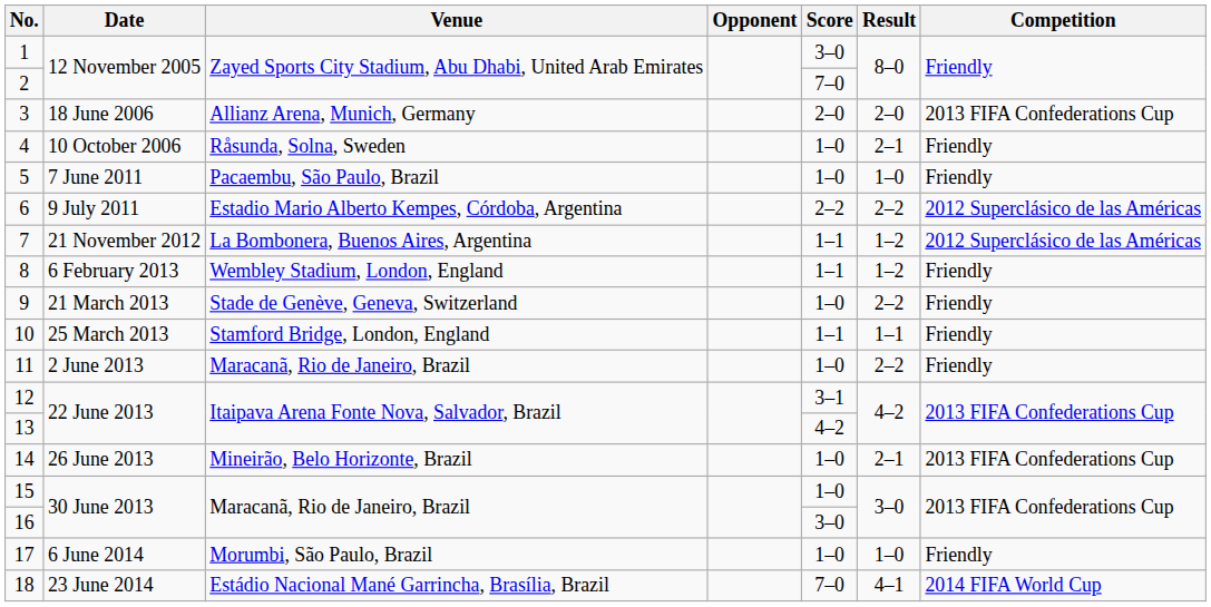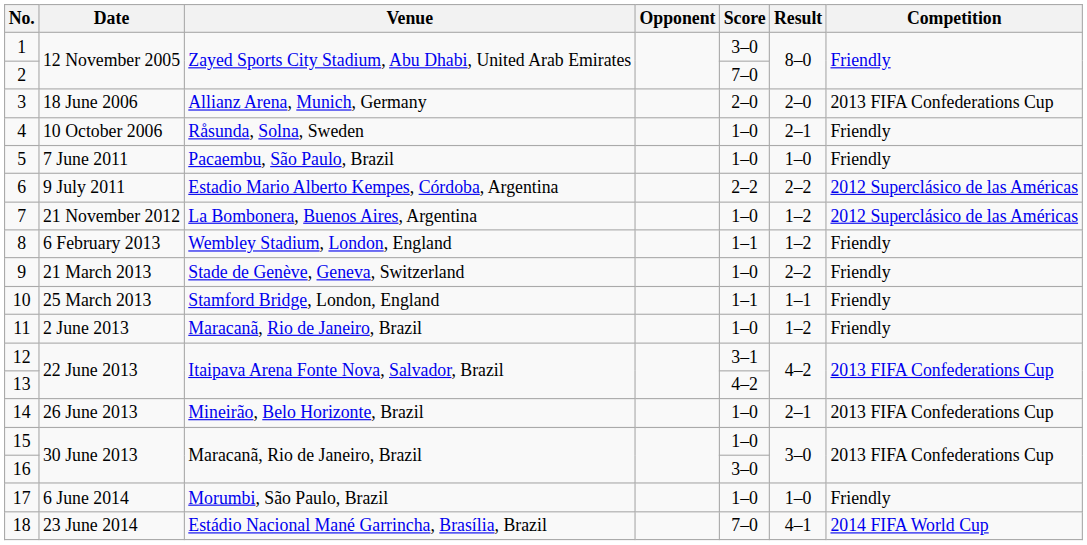 <table class="wikitable sortable">
 <tr>
 <th scope="col">No.</th>
 <th scope="col">Date</th>
 <th scope="col">Venue</th>
 <th scope="col">Opponent</th>
 <th scope="col">Score</th>
 <th scope="col">Result</th>
 <th scope="col">Competition</th>
 </tr>
 <tr>
 <td align="center">1</td>
 <td rowspan="2">12 November 2005</td>
 <td rowspan="2"><a href='#'>Zayed Sports City Stadium</a>, <a href='#'>Abu Dhabi</a>, United Arab Emirates</td>
 <td rowspan="2"></td>
 <td align="center">3–0</td>
 <td align=center rowspan="2">8–0</td>
 <td rowspan="2"><a href='#'>Friendly</a></td>
 </tr>
 <tr>
 <td align="center">2</td>
 <td align="center">7–0</td>
 </tr>
 <tr>
 <td align="center">3</td>
 <td>18 June 2006</td>
 <td><a href='#'>Allianz Arena</a>, <a href='#'>Munich</a>, Germany</td>
 <td></td>
 <td align="center">2–0</td>
 <td align="center">2–0</td>
 <td>2013 FIFA Confederations Cup</td>
 </tr>
 <tr>
 <td align="center">4</td>
 <td>10 October 2006</td>
 <td><a href='#'>Råsunda</a>, <a href='#'>Solna</a>, Sweden</td>
 <td></td>
 <td align="center">1–0</td>
 <td align="center">2–1</td>
 <td>Friendly</td>
 </tr>
 <tr>
 <td align="center">5</td>
 <td>7 June 2011</td>
 <td><a href='#'>Pacaembu</a>, <a href='#'>São Paulo</a>, Brazil</td>
 <td></td>
 <td align="center">1–0</td>
 <td align="center">1–0</td>
 <td>Friendly</td>
 </tr>
 <tr>
 <td align="center">6</td>
 <td>9 July 2011</td>
 <td><a href='#'>Estadio Mario Alberto Kempes</a>, <a href='#'>Córdoba</a>, Argentina</td>
 <td></td>
 <td align="center">2–2</td>
 <td align="center">2–2</td>
 <td><a href='#'>2012 Superclásico de las Américas</a></td>
 </tr>
 <tr>
 <td align="center">7</td>
 <td>21 November 2012</td>
 <td><a href='#'>La Bombonera</a>, <a href='#'>Buenos Aires</a>, Argentina</td>
 <td></td>
-<td align="center">1–1</td>
+<td align="center">1–0</td>
 <td align="center">1–2</td>
 <td><a href='#'>2012 Superclásico de las Américas</a></td>
 </tr>
 <tr>
 <td align="center">8</td>
 <td>6 February 2013</td>
 <td><a href='#'>Wembley Stadium</a>, <a href='#'>London</a>, England</td>
 <td></td>
 <td align="center">1–1</td>
 <td align="center">1–2</td>
 <td>Friendly</td>
 </tr>
 <tr>
 <td align="center">9</td>
 <td>21 March 2013</td>
 <td><a href='#'>Stade de Genève</a>, <a href='#'>Geneva</a>, Switzerland</td>
 <td></td>
 <td align="center">1–0</td>
 <td align="center">2–2</td>
 <td>Friendly</td>
 </tr>
 <tr>
 <td align="center">10</td>
 <td>25 March 2013</td>
 <td><a href='#'>Stamford Bridge</a>, London, England</td>
 <td></td>
 <td align="center">1–1</td>
 <td align="center">1–1</td>
 <td>Friendly</td>
 </tr>
 <tr>
 <td align="center">11</td>
 <td>2 June 2013</td>
 <td><a href='#'>Maracanã</a>, <a href='#'>Rio de Janeiro</a>, Brazil</td>
 <td></td>
 <td align="center">1–0</td>
-<td align="center">2–2</td>
+<td align="center">1–2</td>
 <td>Friendly</td>
 </tr>
 <tr>
 <td align="center">12</td>
 <td rowspan="2">22 June 2013</td>
 <td rowspan="2"><a href='#'>Itaipava Arena Fonte Nova</a>, <a href='#'>Salvador</a>, Brazil</td>
 <td rowspan="2"></td>
 <td align="center">3–1</td>
 <td align=center rowspan="2">4–2</td>
 <td rowspan="2"><a href='#'>2013 FIFA Confederations Cup</a></td>
 </tr>
 <tr>
 <td align="center">13</td>
 <td align="center">4–2</td>
 </tr>
 <tr>
 <td align="center">14</td>
 <td>26 June 2013</td>
 <td><a href='#'>Mineirão</a>, <a href='#'>Belo Horizonte</a>, Brazil</td>
 <td></td>
 <td align="center">1–0</td>
 <td align="center">2–1</td>
 <td>2013 FIFA Confederations Cup</td>
 </tr>
 <tr>
 <td align="center">15</td>
 <td rowspan="2">30 June 2013</td>
 <td rowspan="2">Maracanã, Rio de Janeiro, Brazil</td>
 <td rowspan="2"></td>
 <td align="center">1–0</td>
 <td align=center rowspan="2">3–0</td>
 <td rowspan="2">2013 FIFA Confederations Cup</td>
 </tr>
 <tr>
 <td align="center">16</td>
 <td align="center">3–0</td>
 </tr>
 <tr>
 <td align="center">17</td>
 <td>6 June 2014</td>
 <td><a href='#'>Morumbi</a>, São Paulo, Brazil</td>
 <td></td>
 <td align="center">1–0</td>
 <td align="center">1–0</td>
 <td>Friendly</td>
 </tr>
 <tr>
 <td align="center">18</td>
 <td>23 June 2014</td>
 <td><a href='#'>Estádio Nacional Mané Garrincha</a>, <a href='#'>Brasília</a>, Brazil</td>
 <td></td>
 <td align="center">7–0</td>
 <td align="center">4–1</td>
 <td><a href='#'>2014 FIFA World Cup</a></td>
 </tr>
 </table>
